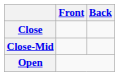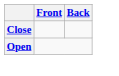 <table class="wikitable" style="text-align: center;">
 <tr>
 <th></th>
 <th><a href='#'>Front</a></th>
 <th><a href='#'>Back</a></th>
 </tr>
 <tr>
 <th><a href='#'>Close</a></th>
 <td></td>
 <td></td>
 </tr>
 <tr>
-<th><a href='#'>Close-Mid</a></th>
-<td></td>
-<td></td>
-</tr>
-<tr>
 <th><a href='#'>Open</a></th>
 <td colspan="2"></td>
 </tr>
 </table>
